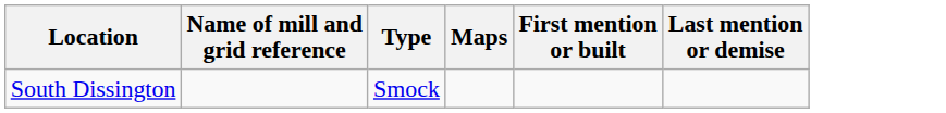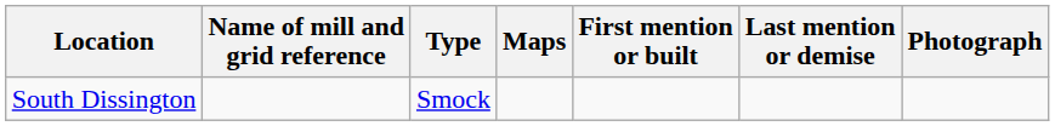 <table class="wikitable">
 <tr>
 <th>Location</th>
 <th>Name of mill and<br>grid reference</th>
 <th>Type</th>
 <th>Maps</th>
 <th>First mention<br>or built</th>
 <th>Last mention<br> or demise</th>
+<th>Photograph</th>
 </tr>
 <tr>
 <td><a href='#'>South Dissington</a></td>
 <td></td>
 <td><a href='#'>Smock</a></td>
 <td></td>
 <td></td>
 <td></td>
+<td></td>
 </tr>
 </table>
